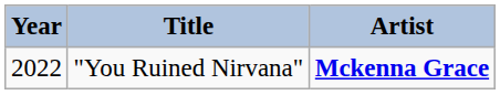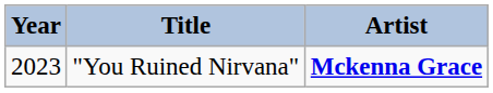 <table class="wikitable" style="font-size:95%;">
 <tr>
 <th style="background:#B0C4DE;">Year</th>
 <th style="background:#B0C4DE;">Title</th>
 <th style="background:#B0C4DE;">Artist</th>
 </tr>
 <tr>
-<td>2022</td>
+<td>2023</td>
 <td>"You Ruined Nirvana"</td>
 <td><strong><a href='#'>Mckenna Grace</a></strong></td>
 </tr>
 </table>
